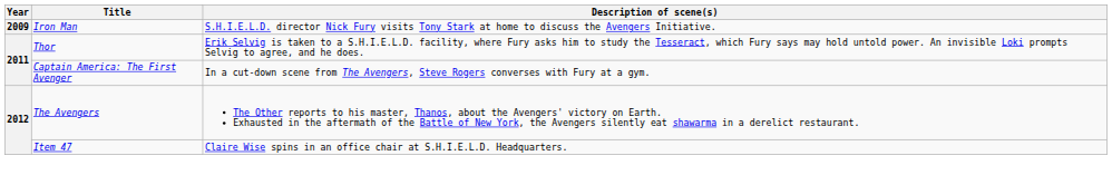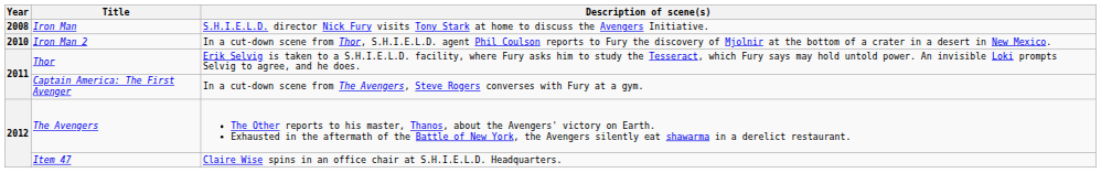 <table class="wikitable">
 <tr>
 <th scope="col">Year</th>
 <th scope="col">Title</th>
 <th scope="col">Description of scene(s)</th>
 </tr>
 <tr>
-<th scope="row">2009</th>
+<th scope="row">2008</th>
 <td><em><a href='#'>Iron Man</a></em></td>
 <td><a href='#'>S.H.I.E.L.D.</a> director <a href='#'>Nick Fury</a> visits <a href='#'>Tony Stark</a> at home to discuss the <a href='#'>Avengers</a> Initiative.</td>
+</tr>
+<tr>
+<th scope="row">2010</th>
+<td><em><a href='#'>Iron Man 2</a></em></td>
+<td>In a cut-down scene from <em><a href='#'>Thor</a></em>, S.H.I.E.L.D. agent <a href='#'>Phil Coulson</a> reports to Fury the discovery of <a href='#'>Mjolnir</a> at the bottom of a crater in a desert in <a href='#'>New Mexico</a>.</td>
 </tr>
 <tr>
 <th scope="row" rowspan="2">2011</th>
 <td><em><a href='#'>Thor</a></em></td>
 <td><a href='#'>Erik Selvig</a> is taken to a S.H.I.E.L.D. facility, where Fury asks him to study the <a href='#'>Tesseract</a>, which Fury says may hold untold power. An invisible <a href='#'>Loki</a> prompts Selvig to agree, and he does.</td>
 </tr>
 <tr>
 <td><em><a href='#'>Captain America: The First Avenger</a></em></td>
 <td>In a cut-down scene from <em><a href='#'>The Avengers</a></em>, <a href='#'>Steve Rogers</a> converses with Fury at a gym.</td>
 </tr>
 <tr>
 <th scope="row" rowspan="2">2012</th>
 <td><em><a href='#'>The Avengers</a></em></td>
 <td><br><ul><li><a href='#'>The Other</a> reports to his master, <a href='#'>Thanos</a>, about the Avengers' victory on Earth.</li><li>Exhausted in the aftermath of the <a href='#'>Battle of New York</a>, the Avengers silently eat <a href='#'>shawarma</a> in a derelict restaurant.</li></ul></td>
 </tr>
 <tr>
 <td><em><a href='#'>Item 47</a></em></td>
 <td><a href='#'>Claire Wise</a> spins in an office chair at S.H.I.E.L.D. Headquarters.</td>
 </tr>
 </table>
